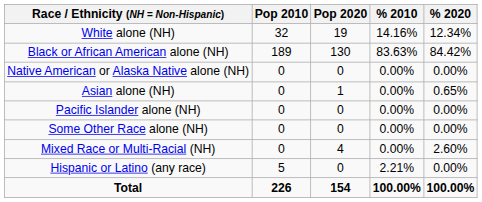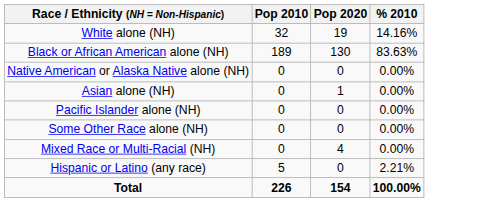 <table class="wikitable" style="text-align:center;">
 <tr>
 <th>Race / Ethnicity <small>(<em>NH = Non-Hispanic</em>)</small></th>
 <th>Pop 2010</th>
 <th>Pop 2020</th>
 <th>% 2010</th>
-<th>% 2020</th>
 </tr>
 <tr>
 <td><a href='#'>White</a> alone (NH)</td>
 <td>32</td>
 <td>19</td>
 <td>14.16%</td>
-<td>12.34%</td>
 </tr>
 <tr>
 <td><a href='#'>Black or African American</a> alone (NH)</td>
 <td>189</td>
 <td>130</td>
 <td>83.63%</td>
-<td>84.42%</td>
 </tr>
 <tr>
 <td><a href='#'>Native American</a> or <a href='#'>Alaska Native</a> alone (NH)</td>
 <td>0</td>
 <td>0</td>
-<td>0.00%</td>
 <td>0.00%</td>
 </tr>
 <tr>
 <td><a href='#'>Asian</a> alone (NH)</td>
 <td>0</td>
 <td>1</td>
 <td>0.00%</td>
-<td>0.65%</td>
 </tr>
 <tr>
 <td><a href='#'>Pacific Islander</a> alone (NH)</td>
 <td>0</td>
 <td>0</td>
-<td>0.00%</td>
 <td>0.00%</td>
 </tr>
 <tr>
 <td><a href='#'>Some Other Race</a> alone (NH)</td>
 <td>0</td>
 <td>0</td>
 <td>0.00%</td>
-<td>0.00%</td>
 </tr>
 <tr>
 <td><a href='#'>Mixed Race or Multi-Racial</a> (NH)</td>
 <td>0</td>
 <td>4</td>
 <td>0.00%</td>
-<td>2.60%</td>
 </tr>
 <tr>
 <td><a href='#'>Hispanic or Latino</a> (any race)</td>
 <td>5</td>
 <td>0</td>
 <td>2.21%</td>
-<td>0.00%</td>
 </tr>
 <tr>
 <td><strong>Total</strong></td>
 <td><strong>226</strong></td>
 <td><strong>154</strong></td>
 <td><strong>100.00%</strong></td>
-<td><strong>100.00%</strong></td>
 </tr>
 </table>
